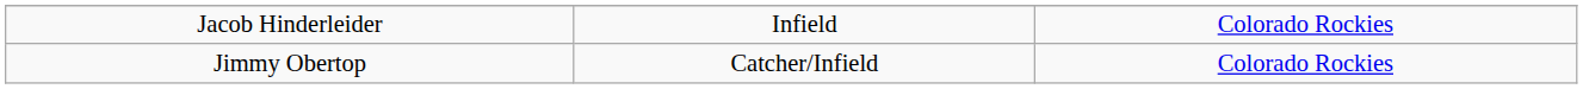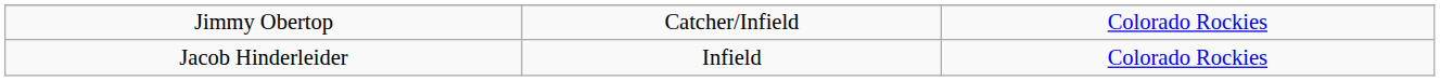 <table class="wikitable" style="text-align: center;" width="65%">
 <tr>
+</tr>
+<tr>
+<td>Jimmy Obertop</td>
+<td>Catcher/Infield</td>
+<td><a href='#'>Colorado Rockies</a></td>
 </tr>
 <tr>
 <td>Jacob Hinderleider</td>
 <td>Infield</td>
 <td><a href='#'>Colorado Rockies</a></td>
 </tr>
-<tr>
-<td>Jimmy Obertop</td>
-<td>Catcher/Infield</td>
-<td><a href='#'>Colorado Rockies</a></td>
-</tr>
 </table>
